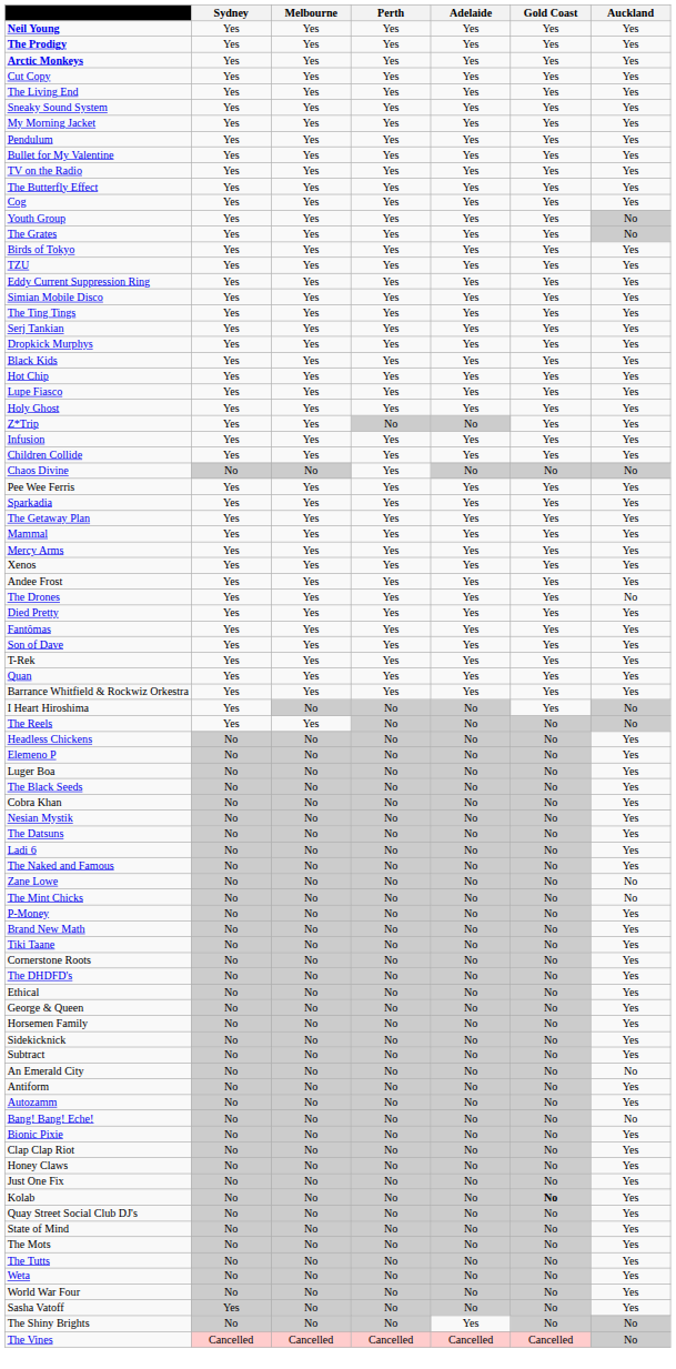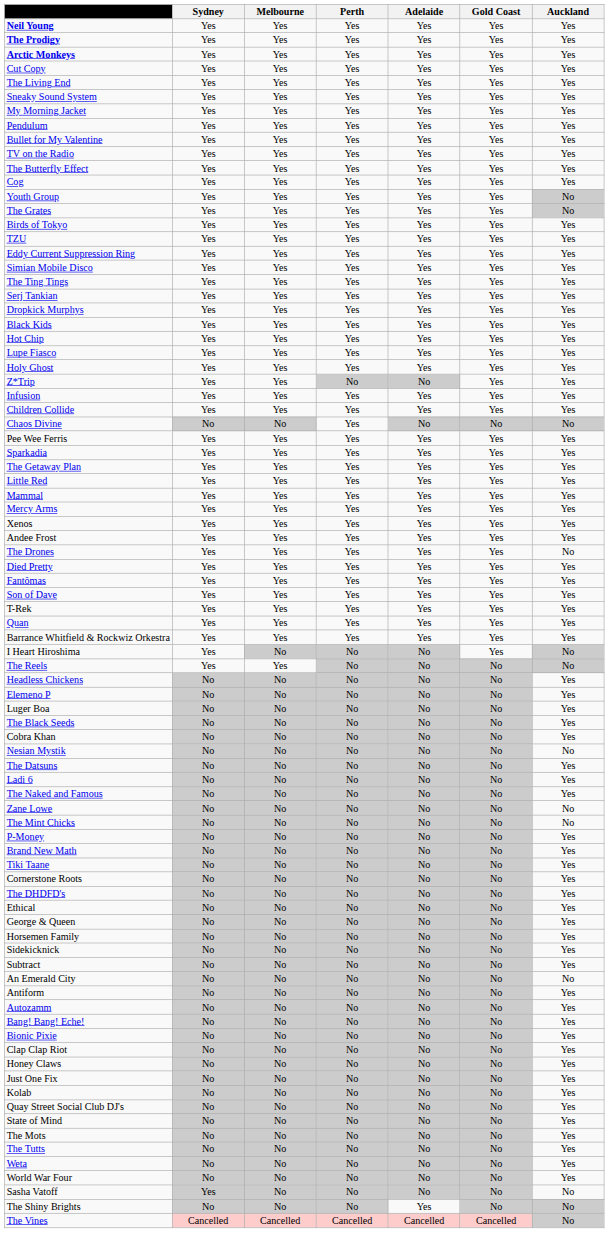 <table class="wikitable sortable" style="line-height:0.95em;">
 <tr>
 <th style="background:#000; width:28%;"> </th>
 <th width=12%>Sydney</th>
 <th width=12%>Melbourne</th>
 <th width=12%>Perth</th>
 <th width=12%>Adelaide</th>
 <th width=12%>Gold Coast</th>
 <th width=12%>Auckland</th>
 </tr>
 <tr align=center>
 <td align=left><strong><a href='#'>Neil Young</a></strong></td>
 <td>Yes</td>
 <td>Yes</td>
 <td>Yes</td>
 <td>Yes</td>
 <td>Yes</td>
 <td>Yes</td>
 </tr>
 <tr align=center>
 <td align=left><strong><a href='#'>The Prodigy</a></strong></td>
 <td>Yes</td>
 <td>Yes</td>
 <td>Yes</td>
 <td>Yes</td>
 <td>Yes</td>
 <td>Yes</td>
 </tr>
 <tr align=center>
 <td align=left><strong><a href='#'>Arctic Monkeys</a></strong></td>
 <td>Yes</td>
 <td>Yes</td>
 <td>Yes</td>
 <td>Yes</td>
 <td>Yes</td>
 <td>Yes</td>
 </tr>
 <tr align=center>
 <td align=left><a href='#'>Cut Copy</a></td>
 <td>Yes</td>
 <td>Yes</td>
 <td>Yes</td>
 <td>Yes</td>
 <td>Yes</td>
 <td>Yes</td>
 </tr>
 <tr align=center>
 <td align=left><a href='#'>The Living End</a></td>
 <td>Yes</td>
 <td>Yes</td>
 <td>Yes</td>
 <td>Yes</td>
 <td>Yes</td>
 <td>Yes</td>
 </tr>
 <tr align=center>
 <td align=left><a href='#'>Sneaky Sound System</a></td>
 <td>Yes</td>
 <td>Yes</td>
 <td>Yes</td>
 <td>Yes</td>
 <td>Yes</td>
 <td>Yes</td>
 </tr>
 <tr align=center>
 <td align=left><a href='#'>My Morning Jacket</a></td>
 <td>Yes</td>
 <td>Yes</td>
 <td>Yes</td>
 <td>Yes</td>
 <td>Yes</td>
 <td>Yes</td>
 </tr>
 <tr align=center>
 <td align=left><a href='#'>Pendulum</a></td>
 <td>Yes</td>
 <td>Yes</td>
 <td>Yes</td>
 <td>Yes</td>
 <td>Yes</td>
 <td>Yes</td>
 </tr>
 <tr align=center>
 <td align=left><a href='#'>Bullet for My Valentine</a></td>
 <td>Yes</td>
 <td>Yes</td>
 <td>Yes</td>
 <td>Yes</td>
 <td>Yes</td>
 <td>Yes</td>
 </tr>
 <tr align=center>
 <td align=left><a href='#'>TV on the Radio</a></td>
 <td>Yes</td>
 <td>Yes</td>
 <td>Yes</td>
 <td>Yes</td>
 <td>Yes</td>
 <td>Yes</td>
 </tr>
 <tr align=center>
 <td align=left><a href='#'>The Butterfly Effect</a></td>
 <td>Yes</td>
 <td>Yes</td>
 <td>Yes</td>
 <td>Yes</td>
 <td>Yes</td>
 <td>Yes</td>
 </tr>
 <tr align=center>
 <td align=left><a href='#'>Cog</a></td>
 <td>Yes</td>
 <td>Yes</td>
 <td>Yes</td>
 <td>Yes</td>
 <td>Yes</td>
 <td>Yes</td>
 </tr>
 <tr align=center>
 <td align=left><a href='#'>Youth Group</a></td>
 <td>Yes</td>
 <td>Yes</td>
 <td>Yes</td>
 <td>Yes</td>
 <td>Yes</td>
 <td style="background:#ccc;">No</td>
 </tr>
 <tr align=center>
 <td align=left><a href='#'>The Grates</a></td>
 <td>Yes</td>
 <td>Yes</td>
 <td>Yes</td>
 <td>Yes</td>
 <td>Yes</td>
 <td style="background:#ccc;">No</td>
 </tr>
 <tr align=center>
 <td align=left><a href='#'>Birds of Tokyo</a></td>
 <td>Yes</td>
 <td>Yes</td>
 <td>Yes</td>
 <td>Yes</td>
 <td>Yes</td>
 <td>Yes</td>
 </tr>
 <tr align=center>
 <td align=left><a href='#'>TZU</a></td>
 <td>Yes</td>
 <td>Yes</td>
 <td>Yes</td>
 <td>Yes</td>
 <td>Yes</td>
 <td>Yes</td>
 </tr>
 <tr align=center>
 <td align=left><a href='#'>Eddy Current Suppression Ring</a></td>
 <td>Yes</td>
 <td>Yes</td>
 <td>Yes</td>
 <td>Yes</td>
 <td>Yes</td>
 <td>Yes</td>
 </tr>
 <tr align=center>
 <td align=left><a href='#'>Simian Mobile Disco</a></td>
 <td>Yes</td>
 <td>Yes</td>
 <td>Yes</td>
 <td>Yes</td>
 <td>Yes</td>
 <td>Yes</td>
 </tr>
 <tr align=center>
 <td align=left><a href='#'>The Ting Tings</a></td>
 <td>Yes</td>
 <td>Yes</td>
 <td>Yes</td>
 <td>Yes</td>
 <td>Yes</td>
 <td>Yes</td>
 </tr>
 <tr align=center>
 <td align=left><a href='#'>Serj Tankian</a></td>
 <td>Yes</td>
 <td>Yes</td>
 <td>Yes</td>
 <td>Yes</td>
 <td>Yes</td>
 <td>Yes</td>
 </tr>
 <tr align=center>
 <td align=left><a href='#'>Dropkick Murphys</a></td>
 <td>Yes</td>
 <td>Yes</td>
 <td>Yes</td>
 <td>Yes</td>
 <td>Yes</td>
 <td>Yes</td>
 </tr>
 <tr align=center>
 <td align=left><a href='#'>Black Kids</a></td>
 <td>Yes</td>
 <td>Yes</td>
 <td>Yes</td>
 <td>Yes</td>
 <td>Yes</td>
 <td>Yes</td>
 </tr>
 <tr align=center>
 <td align=left><a href='#'>Hot Chip</a></td>
 <td>Yes</td>
 <td>Yes</td>
 <td>Yes</td>
 <td>Yes</td>
 <td>Yes</td>
 <td>Yes</td>
 </tr>
 <tr align=center>
 <td align=left><a href='#'>Lupe Fiasco</a></td>
 <td>Yes</td>
 <td>Yes</td>
 <td>Yes</td>
 <td>Yes</td>
 <td>Yes</td>
 <td>Yes</td>
 </tr>
 <tr align=center>
 <td align=left><a href='#'>Holy Ghost</a></td>
 <td>Yes</td>
 <td>Yes</td>
 <td>Yes</td>
 <td>Yes</td>
 <td>Yes</td>
 <td>Yes</td>
 </tr>
 <tr align=center>
 <td align=left><a href='#'>Z*Trip</a></td>
 <td>Yes</td>
 <td>Yes</td>
 <td style="background:#ccc;">No</td>
 <td style="background:#ccc;">No</td>
 <td>Yes</td>
 <td>Yes</td>
 </tr>
 <tr align=center>
 <td align=left><a href='#'>Infusion</a></td>
 <td>Yes</td>
 <td>Yes</td>
 <td>Yes</td>
 <td>Yes</td>
 <td>Yes</td>
 <td>Yes</td>
 </tr>
 <tr align=center>
 <td align=left><a href='#'>Children Collide</a></td>
 <td>Yes</td>
 <td>Yes</td>
 <td>Yes</td>
 <td>Yes</td>
 <td>Yes</td>
 <td>Yes</td>
 </tr>
 <tr align=center>
 <td align=left><a href='#'>Chaos Divine</a></td>
 <td style="background:#ccc;">No</td>
 <td style="background:#ccc;">No</td>
 <td>Yes</td>
 <td style="background:#ccc;">No</td>
 <td style="background:#ccc;">No</td>
 <td style="background:#ccc;">No</td>
 </tr>
 <tr align=center>
 <td align=left>Pee Wee Ferris</td>
 <td>Yes</td>
 <td>Yes</td>
 <td>Yes</td>
 <td>Yes</td>
 <td>Yes</td>
 <td>Yes</td>
 </tr>
 <tr align=center>
 <td align=left><a href='#'>Sparkadia</a></td>
 <td>Yes</td>
 <td>Yes</td>
 <td>Yes</td>
 <td>Yes</td>
 <td>Yes</td>
 <td>Yes</td>
 </tr>
 <tr align=center>
 <td align=left><a href='#'>The Getaway Plan</a></td>
 <td>Yes</td>
 <td>Yes</td>
 <td>Yes</td>
 <td>Yes</td>
 <td>Yes</td>
 <td>Yes</td>
 </tr>
 <tr align=center>
+<td align=left><a href='#'>Little Red</a></td>
+<td>Yes</td>
+<td>Yes</td>
+<td>Yes</td>
+<td>Yes</td>
+<td>Yes</td>
+<td>Yes</td>
+</tr>
+<tr align=center>
 <td align=left><a href='#'>Mammal</a></td>
 <td>Yes</td>
 <td>Yes</td>
 <td>Yes</td>
 <td>Yes</td>
 <td>Yes</td>
 <td>Yes</td>
 </tr>
 <tr align=center>
 <td align=left><a href='#'>Mercy Arms</a></td>
 <td>Yes</td>
 <td>Yes</td>
 <td>Yes</td>
 <td>Yes</td>
 <td>Yes</td>
 <td>Yes</td>
 </tr>
 <tr align=center>
 <td align=left>Xenos</td>
 <td>Yes</td>
 <td>Yes</td>
 <td>Yes</td>
 <td>Yes</td>
 <td>Yes</td>
 <td>Yes</td>
 </tr>
 <tr align=center>
 <td align=left>Andee Frost</td>
 <td>Yes</td>
 <td>Yes</td>
 <td>Yes</td>
 <td>Yes</td>
 <td>Yes</td>
 <td>Yes</td>
 </tr>
 <tr align=center>
 <td align=left><a href='#'>The Drones</a></td>
 <td>Yes</td>
 <td>Yes</td>
 <td>Yes</td>
 <td>Yes</td>
 <td>Yes</td>
 <td>No</td>
 </tr>
 <tr align=center>
 <td align=left><a href='#'>Died Pretty</a></td>
 <td>Yes</td>
 <td>Yes</td>
 <td>Yes</td>
 <td>Yes</td>
 <td>Yes</td>
 <td>Yes</td>
 </tr>
 <tr align=center>
 <td align=left><a href='#'>Fantômas</a></td>
 <td>Yes</td>
 <td>Yes</td>
 <td>Yes</td>
 <td>Yes</td>
 <td>Yes</td>
 <td>Yes</td>
 </tr>
 <tr align=center>
 <td align=left><a href='#'>Son of Dave</a></td>
 <td>Yes</td>
 <td>Yes</td>
 <td>Yes</td>
 <td>Yes</td>
 <td>Yes</td>
 <td>Yes</td>
 </tr>
 <tr align=center>
 <td align=left>T-Rek</td>
 <td>Yes</td>
 <td>Yes</td>
 <td>Yes</td>
 <td>Yes</td>
 <td>Yes</td>
 <td>Yes</td>
 </tr>
 <tr align=center>
 <td align=left><a href='#'>Quan</a></td>
 <td>Yes</td>
 <td>Yes</td>
 <td>Yes</td>
 <td>Yes</td>
 <td>Yes</td>
 <td>Yes</td>
 </tr>
 <tr align=center>
 <td align=left>Barrance Whitfield & Rockwiz Orkestra</td>
 <td>Yes</td>
 <td>Yes</td>
 <td>Yes</td>
 <td>Yes</td>
 <td>Yes</td>
 <td>Yes</td>
 </tr>
 <tr align=center>
 <td align=left>I Heart Hiroshima</td>
 <td>Yes</td>
 <td style="background:#ccc;">No</td>
 <td style="background:#ccc;">No</td>
 <td style="background:#ccc;">No</td>
 <td>Yes</td>
 <td style="background:#ccc;">No</td>
 </tr>
 <tr align=center>
 <td align=left><a href='#'>The Reels</a></td>
 <td>Yes</td>
 <td>Yes</td>
 <td style="background:#ccc;">No</td>
 <td style="background:#ccc;">No</td>
 <td style="background:#ccc;">No</td>
 <td style="background:#ccc;">No</td>
 </tr>
 <tr align=center>
 <td align=left><a href='#'>Headless Chickens</a></td>
 <td style="background:#ccc;">No</td>
 <td style="background:#ccc;">No</td>
 <td style="background:#ccc;">No</td>
 <td style="background:#ccc;">No</td>
 <td style="background:#ccc;">No</td>
 <td>Yes</td>
 </tr>
 <tr align=center>
 <td align=left><a href='#'>Elemeno P</a></td>
 <td style="background:#ccc;">No</td>
 <td style="background:#ccc;">No</td>
 <td style="background:#ccc;">No</td>
 <td style="background:#ccc;">No</td>
 <td style="background:#ccc;">No</td>
 <td>Yes</td>
 </tr>
 <tr align=center>
 <td align=left>Luger Boa</td>
 <td style="background:#ccc;">No</td>
 <td style="background:#ccc;">No</td>
 <td style="background:#ccc;">No</td>
 <td style="background:#ccc;">No</td>
 <td style="background:#ccc;">No</td>
 <td>Yes</td>
 </tr>
 <tr align=center>
 <td align=left><a href='#'>The Black Seeds</a></td>
 <td style="background:#ccc;">No</td>
 <td style="background:#ccc;">No</td>
 <td style="background:#ccc;">No</td>
 <td style="background:#ccc;">No</td>
 <td style="background:#ccc;">No</td>
 <td>Yes</td>
 </tr>
 <tr align=center>
 <td align=left>Cobra Khan</td>
 <td style="background:#ccc;">No</td>
 <td style="background:#ccc;">No</td>
 <td style="background:#ccc;">No</td>
 <td style="background:#ccc;">No</td>
 <td style="background:#ccc;">No</td>
 <td>Yes</td>
 </tr>
 <tr align=center>
 <td align=left><a href='#'>Nesian Mystik</a></td>
 <td style="background:#ccc;">No</td>
 <td style="background:#ccc;">No</td>
 <td style="background:#ccc;">No</td>
 <td style="background:#ccc;">No</td>
 <td style="background:#ccc;">No</td>
-<td>Yes</td>
+<td>No</td>
 </tr>
 <tr align=center>
 <td align=left><a href='#'>The Datsuns</a></td>
 <td style="background:#ccc;">No</td>
 <td style="background:#ccc;">No</td>
 <td style="background:#ccc;">No</td>
 <td style="background:#ccc;">No</td>
 <td style="background:#ccc;">No</td>
 <td>Yes</td>
 </tr>
 <tr align=center>
 <td align=left><a href='#'>Ladi 6</a></td>
 <td style="background:#ccc;">No</td>
 <td style="background:#ccc;">No</td>
 <td style="background:#ccc;">No</td>
 <td style="background:#ccc;">No</td>
 <td style="background:#ccc;">No</td>
 <td>Yes</td>
 </tr>
 <tr align=center>
 <td align=left><a href='#'>The Naked and Famous</a></td>
 <td style="background:#ccc;">No</td>
 <td style="background:#ccc;">No</td>
 <td style="background:#ccc;">No</td>
 <td style="background:#ccc;">No</td>
 <td style="background:#ccc;">No</td>
 <td>Yes</td>
 </tr>
 <tr align=center>
 <td align=left><a href='#'>Zane Lowe</a></td>
 <td style="background:#ccc;">No</td>
 <td style="background:#ccc;">No</td>
 <td style="background:#ccc;">No</td>
 <td style="background:#ccc;">No</td>
 <td style="background:#ccc;">No</td>
 <td>No</td>
 </tr>
 <tr align=center>
 <td align=left><a href='#'>The Mint Chicks</a></td>
 <td style="background:#ccc;">No</td>
 <td style="background:#ccc;">No</td>
 <td style="background:#ccc;">No</td>
 <td style="background:#ccc;">No</td>
 <td style="background:#ccc;">No</td>
 <td>No</td>
 </tr>
 <tr align=center>
 <td align=left><a href='#'>P-Money</a></td>
 <td style="background:#ccc;">No</td>
 <td style="background:#ccc;">No</td>
 <td style="background:#ccc;">No</td>
 <td style="background:#ccc;">No</td>
 <td style="background:#ccc;">No</td>
 <td>Yes</td>
 </tr>
 <tr align=center>
 <td align=left><a href='#'>Brand New Math</a></td>
 <td style="background:#ccc;">No</td>
 <td style="background:#ccc;">No</td>
 <td style="background:#ccc;">No</td>
 <td style="background:#ccc;">No</td>
 <td style="background:#ccc;">No</td>
 <td>Yes</td>
 </tr>
 <tr align=center>
 <td align=left><a href='#'>Tiki Taane</a></td>
 <td style="background:#ccc;">No</td>
 <td style="background:#ccc;">No</td>
 <td style="background:#ccc;">No</td>
 <td style="background:#ccc;">No</td>
 <td style="background:#ccc;">No</td>
 <td>Yes</td>
 </tr>
 <tr align=center>
 <td align=left>Cornerstone Roots</td>
 <td style="background:#ccc;">No</td>
 <td style="background:#ccc;">No</td>
 <td style="background:#ccc;">No</td>
 <td style="background:#ccc;">No</td>
 <td style="background:#ccc;">No</td>
 <td>Yes</td>
 </tr>
 <tr align=center>
 <td align=left><a href='#'>The DHDFD's</a></td>
 <td style="background:#ccc;">No</td>
 <td style="background:#ccc;">No</td>
 <td style="background:#ccc;">No</td>
 <td style="background:#ccc;">No</td>
 <td style="background:#ccc;">No</td>
 <td>Yes</td>
 </tr>
 <tr align=center>
 <td align=left>Ethical</td>
 <td style="background:#ccc;">No</td>
 <td style="background:#ccc;">No</td>
 <td style="background:#ccc;">No</td>
 <td style="background:#ccc;">No</td>
 <td style="background:#ccc;">No</td>
 <td>Yes</td>
 </tr>
 <tr align=center>
 <td align=left>George & Queen</td>
 <td style="background:#ccc;">No</td>
 <td style="background:#ccc;">No</td>
 <td style="background:#ccc;">No</td>
 <td style="background:#ccc;">No</td>
 <td style="background:#ccc;">No</td>
 <td>Yes</td>
 </tr>
 <tr align=center>
 <td align=left>Horsemen Family</td>
 <td style="background:#ccc;">No</td>
 <td style="background:#ccc;">No</td>
 <td style="background:#ccc;">No</td>
 <td style="background:#ccc;">No</td>
 <td style="background:#ccc;">No</td>
 <td>Yes</td>
 </tr>
 <tr align=center>
 <td align=left>Sidekicknick</td>
 <td style="background:#ccc;">No</td>
 <td style="background:#ccc;">No</td>
 <td style="background:#ccc;">No</td>
 <td style="background:#ccc;">No</td>
 <td style="background:#ccc;">No</td>
 <td>Yes</td>
 </tr>
 <tr align=center>
 <td align=left>Subtract</td>
 <td style="background:#ccc;">No</td>
 <td style="background:#ccc;">No</td>
 <td style="background:#ccc;">No</td>
 <td style="background:#ccc;">No</td>
 <td style="background:#ccc;">No</td>
 <td>Yes</td>
 </tr>
 <tr align=center>
 <td align=left>An Emerald City</td>
 <td style="background:#ccc;">No</td>
 <td style="background:#ccc;">No</td>
 <td style="background:#ccc;">No</td>
 <td style="background:#ccc;">No</td>
 <td style="background:#ccc;">No</td>
 <td>No</td>
 </tr>
 <tr align=center>
 <td align=left>Antiform</td>
 <td style="background:#ccc;">No</td>
 <td style="background:#ccc;">No</td>
 <td style="background:#ccc;">No</td>
 <td style="background:#ccc;">No</td>
 <td style="background:#ccc;">No</td>
 <td>Yes</td>
 </tr>
 <tr align=center>
 <td align=left><a href='#'>Autozamm</a></td>
 <td style="background:#ccc;">No</td>
 <td style="background:#ccc;">No</td>
 <td style="background:#ccc;">No</td>
 <td style="background:#ccc;">No</td>
 <td style="background:#ccc;">No</td>
 <td>Yes</td>
 </tr>
 <tr align=center>
 <td align=left><a href='#'>Bang! Bang! Eche!</a></td>
 <td style="background:#ccc;">No</td>
 <td style="background:#ccc;">No</td>
 <td style="background:#ccc;">No</td>
 <td style="background:#ccc;">No</td>
 <td style="background:#ccc;">No</td>
-<td>No</td>
+<td>Yes</td>
 </tr>
 <tr align=center>
 <td align=left><a href='#'>Bionic Pixie</a></td>
 <td style="background:#ccc;">No</td>
 <td style="background:#ccc;">No</td>
 <td style="background:#ccc;">No</td>
 <td style="background:#ccc;">No</td>
 <td style="background:#ccc;">No</td>
 <td>Yes</td>
 </tr>
 <tr align=center>
 <td align=left>Clap Clap Riot</td>
 <td style="background:#ccc;">No</td>
 <td style="background:#ccc;">No</td>
 <td style="background:#ccc;">No</td>
 <td style="background:#ccc;">No</td>
 <td style="background:#ccc;">No</td>
 <td>Yes</td>
 </tr>
 <tr align=center>
 <td align=left>Honey Claws</td>
 <td style="background:#ccc;">No</td>
 <td style="background:#ccc;">No</td>
 <td style="background:#ccc;">No</td>
 <td style="background:#ccc;">No</td>
 <td style="background:#ccc;">No</td>
 <td>Yes</td>
 </tr>
 <tr align=center>
 <td align=left>Just One Fix</td>
 <td style="background:#ccc;">No</td>
 <td style="background:#ccc;">No</td>
 <td style="background:#ccc;">No</td>
 <td style="background:#ccc;">No</td>
 <td style="background:#ccc;">No</td>
 <td>Yes</td>
 </tr>
 <tr align=center>
 <td align=left>Kolab</td>
 <td style="background:#ccc;">No</td>
 <td style="background:#ccc;">No</td>
 <td style="background:#ccc;">No</td>
 <td style="background:#ccc;">No</td>
-<td style="background:#ccc;"><strong>No</strong></td>
+<td style="background:#ccc;">No</td>
 <td>Yes</td>
 </tr>
 <tr align=center>
 <td align=left>Quay Street Social Club DJ's</td>
 <td style="background:#ccc;">No</td>
 <td style="background:#ccc;">No</td>
 <td style="background:#ccc;">No</td>
 <td style="background:#ccc;">No</td>
 <td style="background:#ccc;">No</td>
 <td>Yes</td>
 </tr>
 <tr align=center>
 <td align=left>State of Mind</td>
 <td style="background:#ccc;">No</td>
 <td style="background:#ccc;">No</td>
 <td style="background:#ccc;">No</td>
 <td style="background:#ccc;">No</td>
 <td style="background:#ccc;">No</td>
 <td>Yes</td>
 </tr>
 <tr align=center>
 <td align=left>The Mots</td>
 <td style="background:#ccc;">No</td>
 <td style="background:#ccc;">No</td>
 <td style="background:#ccc;">No</td>
 <td style="background:#ccc;">No</td>
 <td style="background:#ccc;">No</td>
 <td>Yes</td>
 </tr>
 <tr align=center>
 <td align=left><a href='#'>The Tutts</a></td>
 <td style="background:#ccc;">No</td>
 <td style="background:#ccc;">No</td>
 <td style="background:#ccc;">No</td>
 <td style="background:#ccc;">No</td>
 <td style="background:#ccc;">No</td>
 <td>Yes</td>
 </tr>
 <tr align=center>
 <td align=left><a href='#'>Weta</a></td>
 <td style="background:#ccc;">No</td>
 <td style="background:#ccc;">No</td>
 <td style="background:#ccc;">No</td>
 <td style="background:#ccc;">No</td>
 <td style="background:#ccc;">No</td>
 <td>Yes</td>
 </tr>
 <tr align=center>
 <td align=left>World War Four</td>
 <td style="background:#ccc;">No</td>
 <td style="background:#ccc;">No</td>
 <td style="background:#ccc;">No</td>
 <td style="background:#ccc;">No</td>
 <td style="background:#ccc;">No</td>
 <td>Yes</td>
 </tr>
 <tr align=center>
 <td align=left>Sasha Vatoff</td>
 <td style="background:#ccc;">Yes</td>
 <td style="background:#ccc;">No</td>
 <td style="background:#ccc;">No</td>
 <td style="background:#ccc;">No</td>
 <td style="background:#ccc;">No</td>
-<td>Yes</td>
+<td>No</td>
 </tr>
 <tr align="center">
 <td align="left">The Shiny Brights</td>
 <td style="background:#ccc;">No</td>
 <td style="background:#ccc;">No</td>
 <td style="background:#ccc;">No</td>
 <td>Yes</td>
 <td style="background:#ccc;">No</td>
 <td style="background:#ccc;">No</td>
 </tr>
 <tr align=center>
 <td align=left><a href='#'>The Vines</a></td>
 <td style="background:#fcc;">Cancelled</td>
 <td style="background:#fcc;">Cancelled</td>
 <td style="background:#fcc;">Cancelled</td>
 <td style="background:#fcc;">Cancelled</td>
 <td style="background:#fcc;">Cancelled</td>
 <td style="background:#ccc;">No</td>
 </tr>
 </table>
